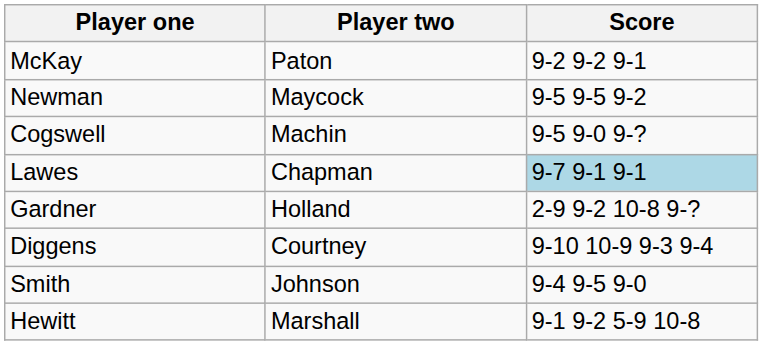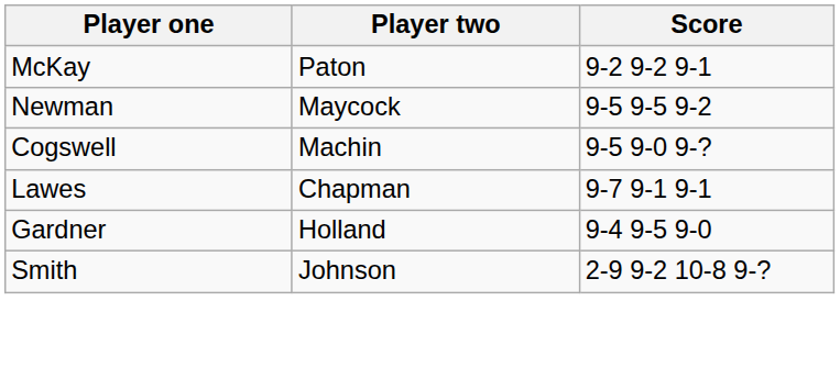 <table class="wikitable">
 <tr>
 <th width=170>Player one</th>
 <th width=170>Player two</th>
 <th width=150>Score</th>
 </tr>
 <tr>
 <td> McKay</td>
 <td> Paton</td>
 <td>9-2 9-2 9-1</td>
 </tr>
 <tr>
 <td> Newman</td>
 <td> Maycock</td>
 <td>9-5 9-5 9-2</td>
 </tr>
 <tr>
 <td> Cogswell</td>
 <td> Machin</td>
 <td>9-5 9-0 9-?</td>
 </tr>
 <tr>
 <td> Lawes</td>
 <td> Chapman</td>
-<td style="background: lightblue;">9-7 9-1 9-1</td>
+<td>9-7 9-1 9-1</td>
 </tr>
 <tr>
 <td> Gardner</td>
 <td> Holland</td>
-<td>2-9 9-2 10-8 9-?</td>
-</tr>
-<tr>
-<td> Diggens</td>
-<td> Courtney</td>
-<td>9-10 10-9 9-3 9-4</td>
+<td>9-4 9-5 9-0</td>
 </tr>
 <tr>
 <td> Smith</td>
 <td> Johnson</td>
-<td>9-4 9-5 9-0</td>
-</tr>
-<tr>
-<td> Hewitt</td>
-<td> Marshall</td>
-<td>9-1 9-2 5-9 10-8</td>
+<td>2-9 9-2 10-8 9-?</td>
 </tr>
 </table>
